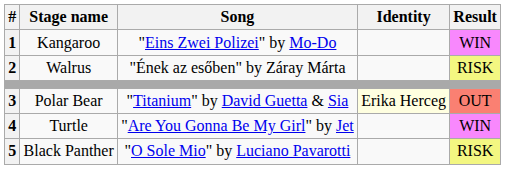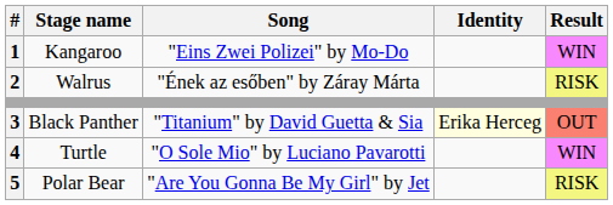 <table class="wikitable plainrowheaders" style="text-align: center">
 <tr>
 <th>#</th>
 <th>Stage name</th>
 <th>Song</th>
 <th>Identity</th>
 <th>Result</th>
 </tr>
 <tr>
 <th>1</th>
 <td>Kangaroo</td>
 <td>"<a href='#'>Eins Zwei Polizei</a>" by <a href='#'>Mo-Do</a></td>
 <td></td>
 <td bgcolor="F888FD">WIN</td>
 </tr>
 <tr>
 <th>2</th>
 <td>Walrus</td>
 <td>"Ének az esőben" by Záray Márta</td>
 <td></td>
 <td bgcolor="F3F781">RISK</td>
 </tr>
 <tr>
 <th colspan="5" style="background:darkgrey"></th>
 </tr>
 <tr>
 <th>3</th>
-<td>Polar Bear</td>
+<td>Black Panther</td>
 <td>"<a href='#'>Titanium</a>" by <a href='#'>David Guetta</a> & <a href='#'>Sia</a></td>
 <td style="background: lightyellow;">Erika Herceg</td>
 <td bgcolor=salmon>OUT</td>
 </tr>
 <tr>
 <th>4</th>
 <td>Turtle</td>
-<td>"<a href='#'>Are You Gonna Be My Girl</a>" by <a href='#'>Jet</a></td>
+<td>"<a href='#'>O Sole Mio</a>" by <a href='#'>Luciano Pavarotti</a></td>
 <td></td>
 <td bgcolor="F888FD">WIN</td>
 </tr>
 <tr>
 <th>5</th>
-<td>Black Panther</td>
-<td>"<a href='#'>O Sole Mio</a>" by <a href='#'>Luciano Pavarotti</a></td>
+<td>Polar Bear</td>
+<td>"<a href='#'>Are You Gonna Be My Girl</a>" by <a href='#'>Jet</a></td>
 <td></td>
 <td bgcolor="F3F781">RISK</td>
 </tr>
 </table>
